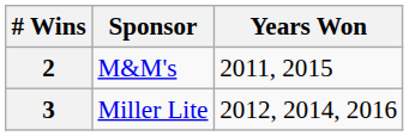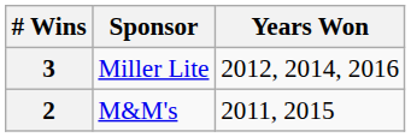 <table class="wikitable" style="font-size: 95%;">
 <tr>
 <th># Wins</th>
 <th>Sponsor</th>
 <th>Years Won</th>
 </tr>
 <tr>
+<th>3</th>
+<td><a href='#'>Miller Lite</a></td>
+<td>2012, 2014, 2016</td>
+</tr>
+<tr>
 <th>2</th>
 <td><a href='#'>M&M's</a></td>
 <td>2011, 2015</td>
 </tr>
-<tr>
-<th>3</th>
-<td><a href='#'>Miller Lite</a></td>
-<td>2012, 2014, 2016</td>
-</tr>
 </table>
